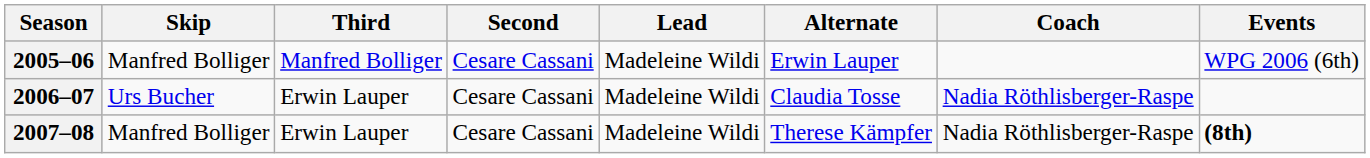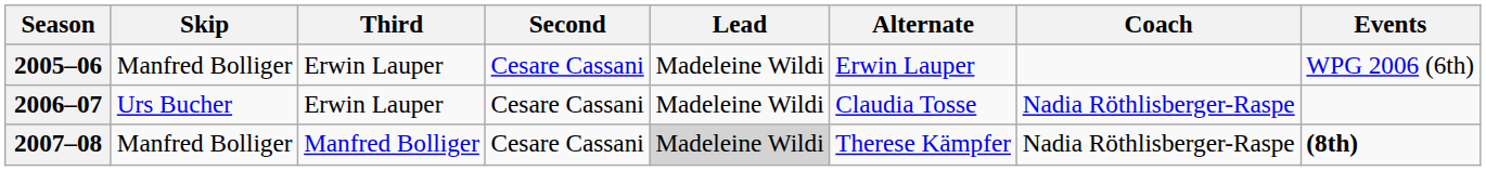 <table class="wikitable">
 <tr>
 <th scope="col" width=60>Season</th>
 <th scope="col">Skip</th>
 <th scope="col">Third</th>
 <th scope="col">Second</th>
 <th scope="col">Lead</th>
 <th scope="col">Alternate</th>
 <th scope="col">Coach</th>
 <th scope="col">Events</th>
 </tr>
 <tr>
 <th scope="row">2005–06</th>
 <td>Manfred Bolliger</td>
-<td><a href='#'>Manfred Bolliger</a></td>
+<td>Erwin Lauper</td>
 <td><a href='#'>Cesare Cassani</a></td>
 <td>Madeleine Wildi</td>
 <td><a href='#'>Erwin Lauper</a></td>
 <td></td>
 <td><a href='#'>WPG 2006</a> (6th)</td>
 </tr>
 <tr>
 <th scope="row">2006–07</th>
 <td><a href='#'>Urs Bucher</a></td>
 <td>Erwin Lauper</td>
 <td>Cesare Cassani</td>
 <td>Madeleine Wildi</td>
 <td><a href='#'>Claudia Tosse</a></td>
 <td><a href='#'>Nadia Röthlisberger-Raspe</a></td>
 <td> </td>
 </tr>
 <tr>
 <th scope="row">2007–08</th>
 <td>Manfred Bolliger</td>
-<td>Erwin Lauper</td>
+<td><a href='#'>Manfred Bolliger</a></td>
 <td>Cesare Cassani</td>
-<td>Madeleine Wildi</td>
+<td style="background: lightgrey;">Madeleine Wildi</td>
 <td><a href='#'>Therese Kämpfer</a></td>
 <td>Nadia Röthlisberger-Raspe</td>
 <td><strong> (8th)</strong></td>
 </tr>
 </table>
